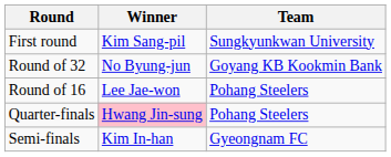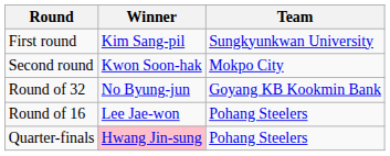 <table class="wikitable">
 <tr>
 <th>Round</th>
 <th>Winner</th>
 <th>Team</th>
 </tr>
 <tr>
 <td>First round</td>
 <td> <a href='#'>Kim Sang-pil</a></td>
 <td><a href='#'>Sungkyunkwan University</a></td>
+</tr>
+<tr>
+<td>Second round</td>
+<td> <a href='#'>Kwon Soon-hak</a></td>
+<td><a href='#'>Mokpo City</a></td>
 </tr>
 <tr>
 <td>Round of 32</td>
 <td> <a href='#'>No Byung-jun</a></td>
 <td><a href='#'>Goyang KB Kookmin Bank</a></td>
 </tr>
 <tr>
 <td>Round of 16</td>
 <td> <a href='#'>Lee Jae-won</a></td>
 <td><a href='#'>Pohang Steelers</a></td>
 </tr>
 <tr>
 <td>Quarter-finals</td>
 <td style="background: pink;"> <a href='#'>Hwang Jin-sung</a></td>
 <td><a href='#'>Pohang Steelers</a></td>
 </tr>
-<tr>
-<td>Semi-finals</td>
-<td> <a href='#'>Kim In-han</a></td>
-<td><a href='#'>Gyeongnam FC</a></td>
-</tr>
 </table>
